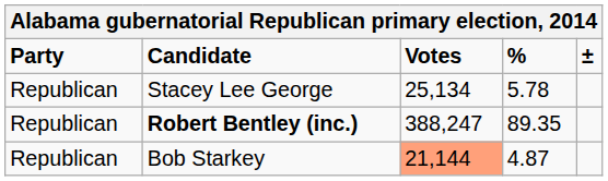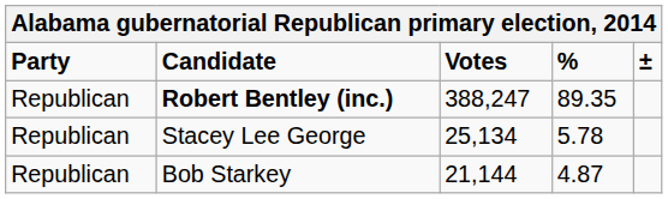 <table class="wikitable">
 <tr>
 <th colspan="5">Alabama gubernatorial Republican primary election, 2014</th>
 </tr>
 <tr>
 <td><strong>Party</strong></td>
 <td><strong>Candidate</strong></td>
 <td><strong>Votes</strong></td>
 <td><strong>%</strong></td>
 <td><strong>±</strong></td>
 </tr>
 <tr>
 <td>Republican</td>
+<td><strong>Robert Bentley (inc.)</strong></td>
+<td>388,247</td>
+<td>89.35</td>
+<td></td>
+</tr>
+<tr>
+<td>Republican</td>
 <td>Stacey Lee George</td>
 <td>25,134</td>
 <td>5.78</td>
 <td></td>
 </tr>
 <tr>
 <td>Republican</td>
-<td><strong>Robert Bentley (inc.)</strong></td>
-<td>388,247</td>
-<td>89.35</td>
-<td></td>
-</tr>
-<tr>
-<td>Republican</td>
 <td>Bob Starkey</td>
-<td style="background: lightsalmon;">21,144</td>
+<td>21,144</td>
 <td>4.87</td>
 <td></td>
 </tr>
 </table>
